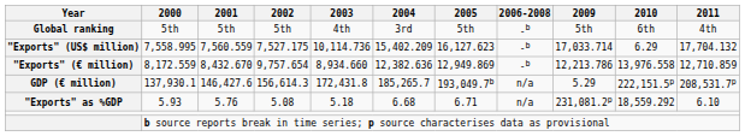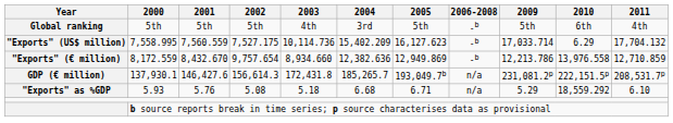 <table class="wikitable" border="1">
 <tr>
 <th>Year</th>
 <th>2000</th>
 <th>2001</th>
 <th>2002</th>
 <th>2003</th>
 <th>2004</th>
 <th>2005</th>
 <th>2006-2008</th>
 <th>2009</th>
 <th>2010</th>
 <th>2011</th>
 </tr>
 <tr align="center">
 <th>Global ranking</th>
 <td>5th</td>
 <td>5th</td>
 <td>5th</td>
 <td>4th</td>
 <td>3rd</td>
 <td>5th</td>
 <td>-<sup>b</sup></td>
 <td>5th</td>
 <td>6th</td>
 <td>4th</td>
 </tr>
 <tr align="center">
 <th>"Exports" (US$ million)</th>
 <td>7,558.995</td>
 <td>7,560.559</td>
 <td>7,527.175</td>
 <td>10,114.736</td>
 <td>15,402.209</td>
 <td>16,127.623</td>
 <td>-<sup>b</sup></td>
 <td>17,033.714</td>
 <td>6.29</td>
 <td>17,704.132</td>
 </tr>
 <tr align="center">
 <th>"Exports" (€ million)</th>
 <td>8,172.559</td>
 <td>8,432.670</td>
 <td>9,757.654</td>
 <td>8,934.660</td>
 <td>12,382.636</td>
 <td>12,949.869</td>
 <td>-<sup>b</sup></td>
 <td>12,213.786</td>
 <td>13,976.558</td>
 <td>12,710.859</td>
 </tr>
 <tr align="center">
 <th>GDP (€ million)</th>
 <td>137,930.1</td>
 <td>146,427.6</td>
 <td>156,614.3</td>
 <td>172,431.8</td>
 <td>185,265.7</td>
 <td>193,049.7<sup>b</sup></td>
 <td>n/a</td>
-<td>5.29</td>
+<td>231,081.2<sup>p</sup></td>
 <td>222,151.5<sup>p</sup></td>
 <td>208,531.7<sup>p</sup></td>
 </tr>
 <tr align="center">
 <th>"Exports" as <strong>%GDP</strong></th>
 <td>5.93</td>
 <td>5.76</td>
 <td>5.08</td>
 <td>5.18</td>
 <td>6.68</td>
 <td>6.71</td>
 <td>n/a</td>
-<td>231,081.2<sup>p</sup></td>
+<td>5.29</td>
 <td>18,559.292</td>
 <td>6.10</td>
 </tr>
 <tr>
 <td colspan="11"></td>
 </tr>
 <tr>
 <th></th>
 <td align="left" colspan="10"><strong>b</strong> source reports break in time series; <strong>p</strong> source characterises data as provisional</td>
 </tr>
 </table>
